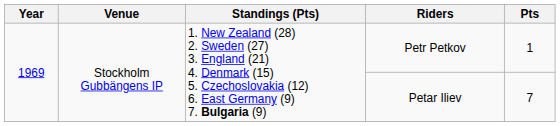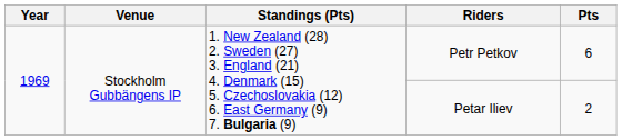 <table class="wikitable"   style="font-size: 95%; width: 80%; text-align: center;">
 <tr>
 <th width=80>Year</th>
 <th width=200>Venue</th>
 <th width=300>Standings (Pts)</th>
 <th width=250>Riders</th>
 <th width=80>Pts</th>
 </tr>
 <tr>
 <td rowspan="2"><a href='#'>1969</a></td>
 <td rowspan="2"><br>Stockholm<br><a href='#'>Gubbängens IP</a></td>
 <td rowspan="2" style="text-align: left;">1.  <a href='#'>New Zealand</a> (28) <br>2.  <a href='#'>Sweden</a> (27)<br>3.  <a href='#'>England</a> (21)<br>4.  <a href='#'>Denmark</a> (15)<br>5.  <a href='#'>Czechoslovakia</a> (12)<br>6.  <a href='#'>East Germany</a> (9)<br>7.  <strong>Bulgaria</strong> (9)</td>
 <td>Petr Petkov</td>
-<td>1</td>
+<td>6</td>
 </tr>
 <tr>
 <td>Petar Iliev</td>
-<td>7</td>
+<td>2</td>
 </tr>
 </table>
